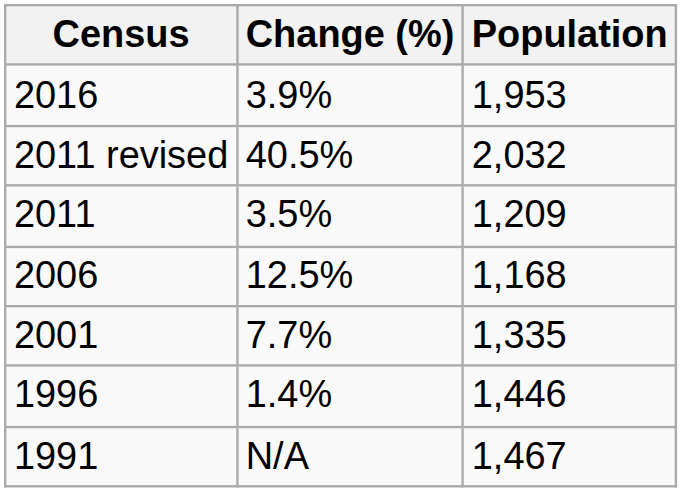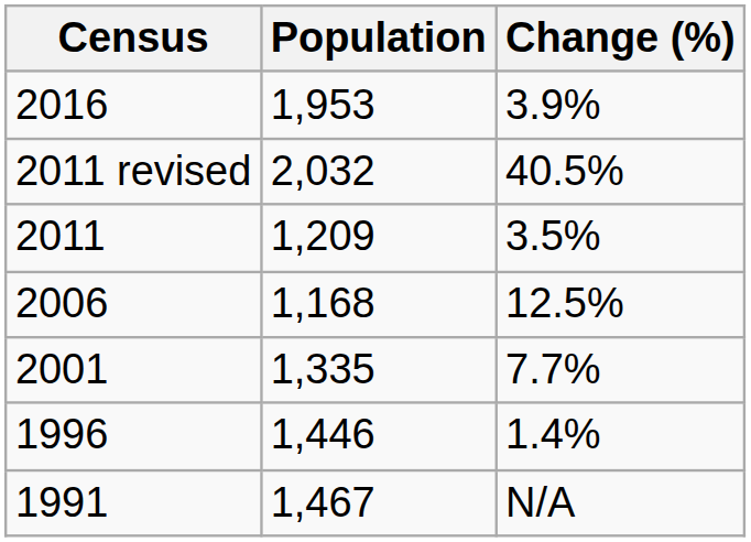 <table class="wikitable">
 <tr>
 <th>Census</th>
+<th>Population</th>
 <th>Change (%)</th>
-<th>Population</th>
 </tr>
 <tr>
 <td>2016</td>
+<td>1,953</td>
 <td> 3.9%</td>
-<td>1,953</td>
 </tr>
 <tr>
 <td>2011 revised</td>
+<td>2,032</td>
 <td> 40.5%</td>
-<td>2,032</td>
 </tr>
 <tr>
 <td>2011</td>
+<td>1,209</td>
 <td> 3.5%</td>
-<td>1,209</td>
 </tr>
 <tr>
 <td>2006</td>
+<td>1,168</td>
 <td> 12.5%</td>
-<td>1,168</td>
 </tr>
 <tr>
 <td>2001</td>
+<td>1,335</td>
 <td> 7.7%</td>
-<td>1,335</td>
 </tr>
 <tr>
 <td>1996</td>
+<td>1,446</td>
 <td> 1.4%</td>
-<td>1,446</td>
 </tr>
 <tr>
 <td>1991</td>
+<td>1,467</td>
 <td>N/A</td>
-<td>1,467</td>
 </tr>
 </table>
